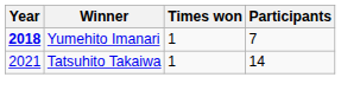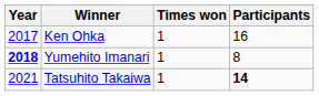 <table class="wikitable sortable">
 <tr>
 <th>Year</th>
 <th>Winner</th>
 <th>Times won</th>
 <th>Participants</th>
 </tr>
 <tr>
+<td><a href='#'>2017</a></td>
+<td><a href='#'>Ken Ohka</a></td>
+<td>1</td>
+<td>16</td>
+</tr>
+<tr>
 <td><strong><a href='#'>2018</a></strong></td>
 <td><a href='#'>Yumehito Imanari</a></td>
 <td>1</td>
-<td>7</td>
+<td>8</td>
 </tr>
 <tr>
 <td><a href='#'>2021</a></td>
 <td><a href='#'>Tatsuhito Takaiwa</a></td>
 <td>1</td>
-<td>14</td>
+<td><strong>14</strong></td>
 </tr>
 </table>
